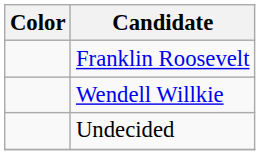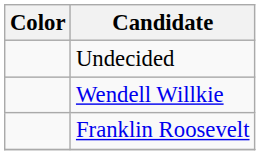 <table class="wikitable floatright">
 <tr>
 <th>Color</th>
 <th>Candidate</th>
 </tr>
 <tr>
 <td></td>
-<td><a href='#'>Franklin Roosevelt</a></td>
+<td>Undecided</td>
 </tr>
 <tr>
 <td></td>
 <td><a href='#'>Wendell Willkie</a></td>
 </tr>
 <tr>
 <td></td>
-<td>Undecided</td>
+<td><a href='#'>Franklin Roosevelt</a></td>
 </tr>
 <tr>
 </tr>
 </table>
